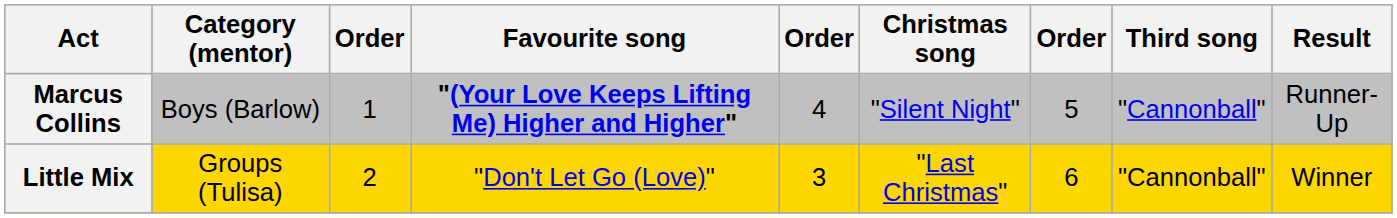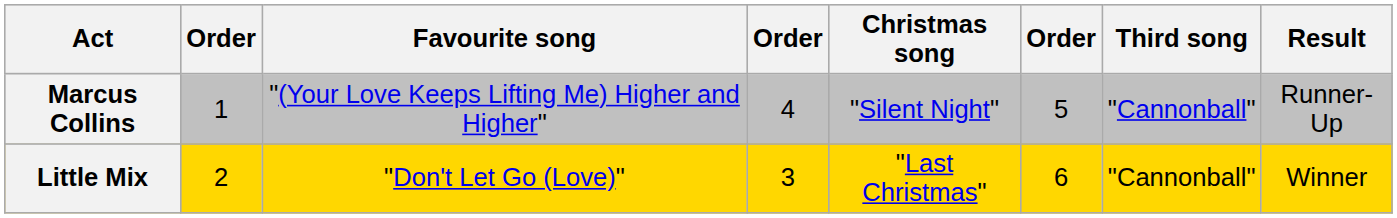 <table class="wikitable plainrowheaders" style="text-align:center;">
 <tr>
 <th scope="col">Act</th>
-<th scope="col">Category (mentor)</th>
 <th scope="col">Order</th>
 <th scope="col">Favourite song</th>
 <th scope="col">Order</th>
 <th scope="col">Christmas song</th>
 <th scope="col">Order</th>
 <th scope="col">Third song</th>
 <th scope="col">Result</th>
 </tr>
 <tr style="background:silver;">
 <th scope="row">Marcus Collins</th>
-<td>Boys (Barlow)</td>
 <td>1</td>
-<td><strong>"<a href='#'>(Your Love Keeps Lifting Me) Higher and Higher</a>"</strong></td>
+<td>"<a href='#'>(Your Love Keeps Lifting Me) Higher and Higher</a>"</td>
 <td>4</td>
 <td>"<a href='#'>Silent Night</a>"</td>
 <td>5</td>
 <td>"<a href='#'>Cannonball</a>"</td>
 <td>Runner-Up</td>
 </tr>
 <tr style="background:gold;">
 <th scope="row">Little Mix</th>
-<td>Groups (Tulisa)</td>
 <td>2</td>
 <td>"<a href='#'>Don't Let Go (Love)</a>"</td>
 <td>3</td>
 <td>"<a href='#'>Last Christmas</a>"</td>
 <td>6</td>
 <td>"Cannonball" </td>
 <td>Winner</td>
 </tr>
 </table>
